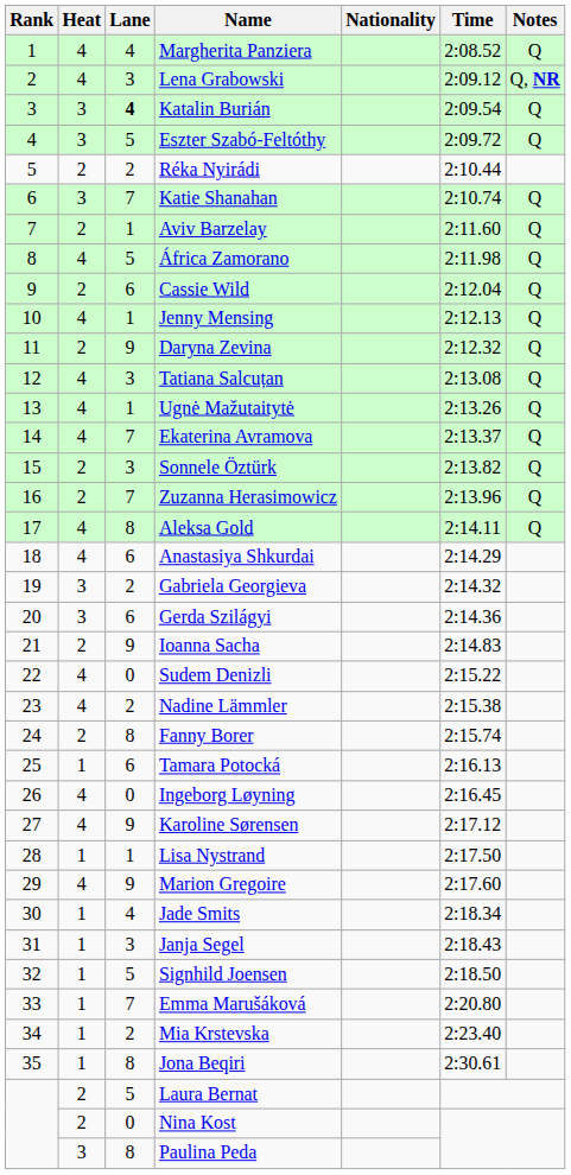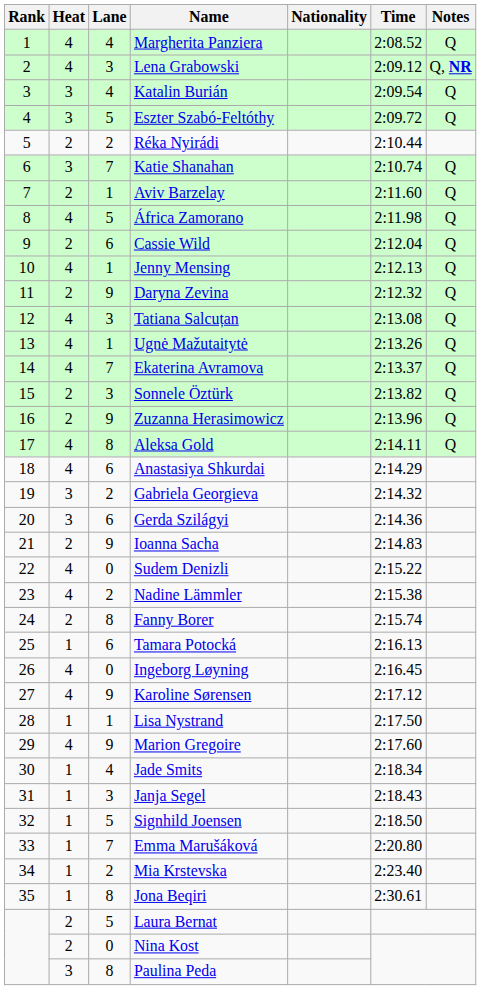 <table class="wikitable sortable" style="text-align:center">
 <tr>
 <th>Rank</th>
 <th>Heat</th>
 <th>Lane</th>
 <th>Name</th>
 <th>Nationality</th>
 <th>Time</th>
 <th>Notes</th>
 </tr>
 <tr bgcolor=ccffcc>
 <td>1</td>
 <td>4</td>
 <td>4</td>
 <td align=left><a href='#'>Margherita Panziera</a></td>
 <td align=left></td>
 <td>2:08.52</td>
 <td>Q</td>
 </tr>
 <tr bgcolor=ccffcc>
 <td>2</td>
 <td>4</td>
 <td>3</td>
 <td align=left><a href='#'>Lena Grabowski</a></td>
 <td align=left></td>
 <td>2:09.12</td>
 <td>Q, <strong><a href='#'>NR</a></strong></td>
 </tr>
 <tr bgcolor=ccffcc>
 <td>3</td>
 <td>3</td>
-<td><strong>4</strong></td>
+<td>4</td>
 <td align=left><a href='#'>Katalin Burián</a></td>
 <td align=left></td>
 <td>2:09.54</td>
 <td>Q</td>
 </tr>
 <tr bgcolor=ccffcc>
 <td>4</td>
 <td>3</td>
 <td>5</td>
 <td align=left><a href='#'>Eszter Szabó-Feltóthy</a></td>
 <td align=left></td>
 <td>2:09.72</td>
 <td>Q</td>
 </tr>
 <tr>
 <td>5</td>
 <td>2</td>
 <td>2</td>
 <td align=left><a href='#'>Réka Nyirádi</a></td>
 <td align=left></td>
 <td>2:10.44</td>
 <td></td>
 </tr>
 <tr bgcolor=ccffcc>
 <td>6</td>
 <td>3</td>
 <td>7</td>
 <td align=left><a href='#'>Katie Shanahan</a></td>
 <td align=left></td>
 <td>2:10.74</td>
 <td>Q</td>
 </tr>
 <tr bgcolor=ccffcc>
 <td>7</td>
 <td>2</td>
 <td>1</td>
 <td align=left><a href='#'>Aviv Barzelay</a></td>
 <td align=left></td>
 <td>2:11.60</td>
 <td>Q</td>
 </tr>
 <tr bgcolor=ccffcc>
 <td>8</td>
 <td>4</td>
 <td>5</td>
 <td align=left><a href='#'>África Zamorano</a></td>
 <td align=left></td>
 <td>2:11.98</td>
 <td>Q</td>
 </tr>
 <tr bgcolor=ccffcc>
 <td>9</td>
 <td>2</td>
 <td>6</td>
 <td align=left><a href='#'>Cassie Wild</a></td>
 <td align=left></td>
 <td>2:12.04</td>
 <td>Q</td>
 </tr>
 <tr bgcolor=ccffcc>
 <td>10</td>
 <td>4</td>
 <td>1</td>
 <td align=left><a href='#'>Jenny Mensing</a></td>
 <td align=left></td>
 <td>2:12.13</td>
 <td>Q</td>
 </tr>
 <tr bgcolor=ccffcc>
 <td>11</td>
 <td>2</td>
 <td>9</td>
 <td align=left><a href='#'>Daryna Zevina</a></td>
 <td align=left></td>
 <td>2:12.32</td>
 <td>Q</td>
 </tr>
 <tr bgcolor=ccffcc>
 <td>12</td>
 <td>4</td>
 <td>3</td>
 <td align=left><a href='#'>Tatiana Salcuțan</a></td>
 <td align=left></td>
 <td>2:13.08</td>
 <td>Q</td>
 </tr>
 <tr bgcolor=ccffcc>
 <td>13</td>
 <td>4</td>
 <td>1</td>
 <td align=left><a href='#'>Ugnė Mažutaitytė</a></td>
 <td align=left></td>
 <td>2:13.26</td>
 <td>Q</td>
 </tr>
 <tr bgcolor=ccffcc>
 <td>14</td>
 <td>4</td>
 <td>7</td>
 <td align=left><a href='#'>Ekaterina Avramova</a></td>
 <td align=left></td>
 <td>2:13.37</td>
 <td>Q</td>
 </tr>
 <tr bgcolor=ccffcc>
 <td>15</td>
 <td>2</td>
 <td>3</td>
 <td align=left><a href='#'>Sonnele Öztürk</a></td>
 <td align=left></td>
 <td>2:13.82</td>
 <td>Q</td>
 </tr>
 <tr bgcolor=ccffcc>
 <td>16</td>
 <td>2</td>
-<td>7</td>
+<td>9</td>
 <td align=left><a href='#'>Zuzanna Herasimowicz</a></td>
 <td align=left></td>
 <td>2:13.96</td>
 <td>Q</td>
 </tr>
 <tr bgcolor=ccffcc>
 <td>17</td>
 <td>4</td>
 <td>8</td>
 <td align=left><a href='#'>Aleksa Gold</a></td>
 <td align=left></td>
 <td>2:14.11</td>
 <td>Q</td>
 </tr>
 <tr>
 <td>18</td>
 <td>4</td>
 <td>6</td>
 <td align=left><a href='#'>Anastasiya Shkurdai</a></td>
 <td align=left></td>
 <td>2:14.29</td>
 <td></td>
 </tr>
 <tr>
 <td>19</td>
 <td>3</td>
 <td>2</td>
 <td align=left><a href='#'>Gabriela Georgieva</a></td>
 <td align=left></td>
 <td>2:14.32</td>
 <td></td>
 </tr>
 <tr>
 <td>20</td>
 <td>3</td>
 <td>6</td>
 <td align=left><a href='#'>Gerda Szilágyi</a></td>
 <td align=left></td>
 <td>2:14.36</td>
 <td></td>
 </tr>
 <tr>
 <td>21</td>
 <td>2</td>
 <td>9</td>
 <td align=left><a href='#'>Ioanna Sacha</a></td>
 <td align=left></td>
 <td>2:14.83</td>
 <td></td>
 </tr>
 <tr>
 <td>22</td>
 <td>4</td>
 <td>0</td>
 <td align=left><a href='#'>Sudem Denizli</a></td>
 <td align=left></td>
 <td>2:15.22</td>
 <td></td>
 </tr>
 <tr>
 <td>23</td>
 <td>4</td>
 <td>2</td>
 <td align=left><a href='#'>Nadine Lämmler</a></td>
 <td align=left></td>
 <td>2:15.38</td>
 <td></td>
 </tr>
 <tr>
 <td>24</td>
 <td>2</td>
 <td>8</td>
 <td align=left><a href='#'>Fanny Borer</a></td>
 <td align=left></td>
 <td>2:15.74</td>
 <td></td>
 </tr>
 <tr>
 <td>25</td>
 <td>1</td>
 <td>6</td>
 <td align=left><a href='#'>Tamara Potocká</a></td>
 <td align=left></td>
 <td>2:16.13</td>
 <td></td>
 </tr>
 <tr>
 <td>26</td>
 <td>4</td>
 <td>0</td>
 <td align=left><a href='#'>Ingeborg Løyning</a></td>
 <td align=left></td>
 <td>2:16.45</td>
 <td></td>
 </tr>
 <tr>
 <td>27</td>
 <td>4</td>
 <td>9</td>
 <td align=left><a href='#'>Karoline Sørensen</a></td>
 <td align=left></td>
 <td>2:17.12</td>
 <td></td>
 </tr>
 <tr>
 <td>28</td>
 <td>1</td>
 <td>1</td>
 <td align=left><a href='#'>Lisa Nystrand</a></td>
 <td align=left></td>
 <td>2:17.50</td>
 <td></td>
 </tr>
 <tr>
 <td>29</td>
 <td>4</td>
 <td>9</td>
 <td align=left><a href='#'>Marion Gregoire</a></td>
 <td align=left></td>
 <td>2:17.60</td>
 <td></td>
 </tr>
 <tr>
 <td>30</td>
 <td>1</td>
 <td>4</td>
 <td align=left><a href='#'>Jade Smits</a></td>
 <td align=left></td>
 <td>2:18.34</td>
 <td></td>
 </tr>
 <tr>
 <td>31</td>
 <td>1</td>
 <td>3</td>
 <td align=left><a href='#'>Janja Segel</a></td>
 <td align=left></td>
 <td>2:18.43</td>
 <td></td>
 </tr>
 <tr>
 <td>32</td>
 <td>1</td>
 <td>5</td>
 <td align=left><a href='#'>Signhild Joensen</a></td>
 <td align=left></td>
 <td>2:18.50</td>
 <td></td>
 </tr>
 <tr>
 <td>33</td>
 <td>1</td>
 <td>7</td>
 <td align=left><a href='#'>Emma Marušáková</a></td>
 <td align=left></td>
 <td>2:20.80</td>
 <td></td>
 </tr>
 <tr>
 <td>34</td>
 <td>1</td>
 <td>2</td>
 <td align=left><a href='#'>Mia Krstevska</a></td>
 <td align=left></td>
 <td>2:23.40</td>
 <td></td>
 </tr>
 <tr>
 <td>35</td>
 <td>1</td>
 <td>8</td>
 <td align=left><a href='#'>Jona Beqiri</a></td>
 <td align=left></td>
 <td>2:30.61</td>
 <td></td>
 </tr>
 <tr>
 <td rowspan=3></td>
 <td>2</td>
 <td>5</td>
 <td align=left><a href='#'>Laura Bernat</a></td>
 <td align=left></td>
 <td colspan=2></td>
 </tr>
 <tr>
 <td>2</td>
 <td>0</td>
 <td align=left><a href='#'>Nina Kost</a></td>
 <td align=left></td>
 <td colspan=2 rowspan=2></td>
 </tr>
 <tr>
 <td>3</td>
 <td>8</td>
 <td align=left><a href='#'>Paulina Peda</a></td>
 <td align=left></td>
 </tr>
 </table>
